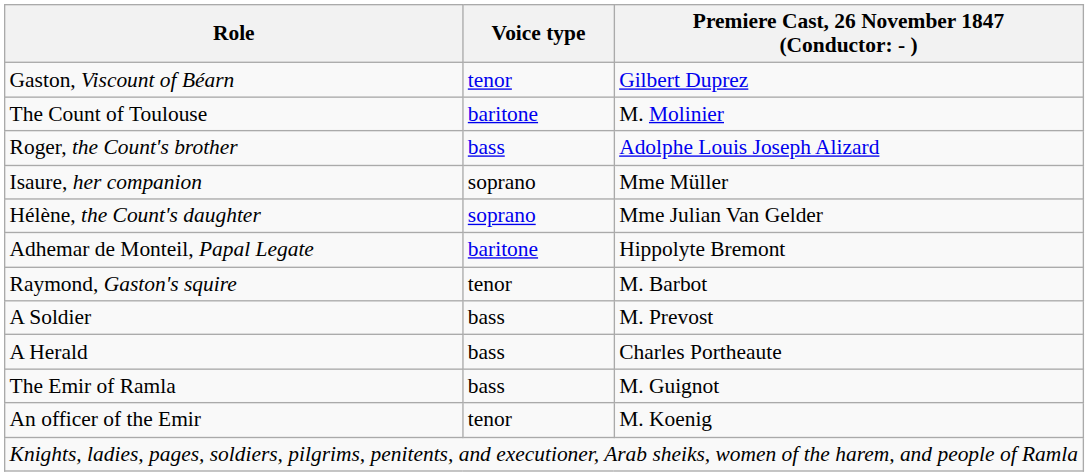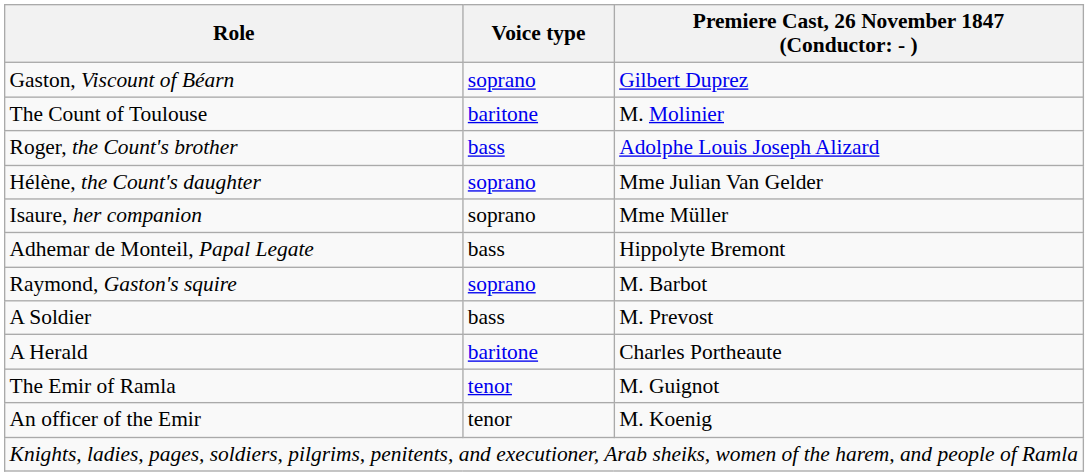 <table class="wikitable">
 <tr>
 <th>Role</th>
 <th>Voice type</th>
 <th>Premiere Cast, 26 November 1847<br> (Conductor: - )</th>
 </tr>
 <tr>
 <td>Gaston, <em>Viscount of Béarn</em></td>
-<td><a href='#'>tenor</a></td>
+<td><a href='#'>soprano</a></td>
 <td><a href='#'>Gilbert Duprez</a></td>
 </tr>
 <tr>
 <td>The Count of Toulouse</td>
 <td><a href='#'>baritone</a></td>
 <td>M. <a href='#'>Molinier</a></td>
 </tr>
 <tr>
 <td>Roger, <em>the Count's brother</em></td>
 <td><a href='#'>bass</a></td>
 <td><a href='#'>Adolphe Louis Joseph Alizard</a></td>
 </tr>
 <tr>
+<td>Hélène, <em>the Count's daughter</em></td>
+<td><a href='#'>soprano</a></td>
+<td>Mme Julian Van Gelder</td>
+</tr>
+<tr>
 <td>Isaure, <em>her companion</em></td>
 <td>soprano</td>
 <td>Mme Müller</td>
 </tr>
 <tr>
-<td>Hélène, <em>the Count's daughter</em></td>
-<td><a href='#'>soprano</a></td>
-<td>Mme Julian Van Gelder</td>
-</tr>
-<tr>
 <td>Adhemar de Monteil, <em>Papal Legate</em></td>
-<td><a href='#'>baritone</a></td>
+<td>bass</td>
 <td>Hippolyte Bremont</td>
 </tr>
 <tr>
 <td>Raymond, <em>Gaston's squire</em></td>
-<td>tenor</td>
+<td><a href='#'>soprano</a></td>
 <td>M. Barbot</td>
 </tr>
 <tr>
 <td>A Soldier</td>
 <td>bass</td>
 <td>M. Prevost</td>
 </tr>
 <tr>
 <td>A Herald</td>
-<td>bass</td>
+<td><a href='#'>baritone</a></td>
 <td>Charles Portheaute</td>
 </tr>
 <tr>
 <td>The Emir of Ramla</td>
-<td>bass</td>
+<td><a href='#'>tenor</a></td>
 <td>M. Guignot</td>
 </tr>
 <tr>
 <td>An officer of the Emir</td>
 <td>tenor</td>
 <td>M. Koenig</td>
 </tr>
 <tr>
 <td colspan="3"><em>Knights, ladies, pages, soldiers, pilgrims, penitents, and executioner, Arab sheiks, women of the harem, and people of Ramla</em></td>
 </tr>
 </table>
